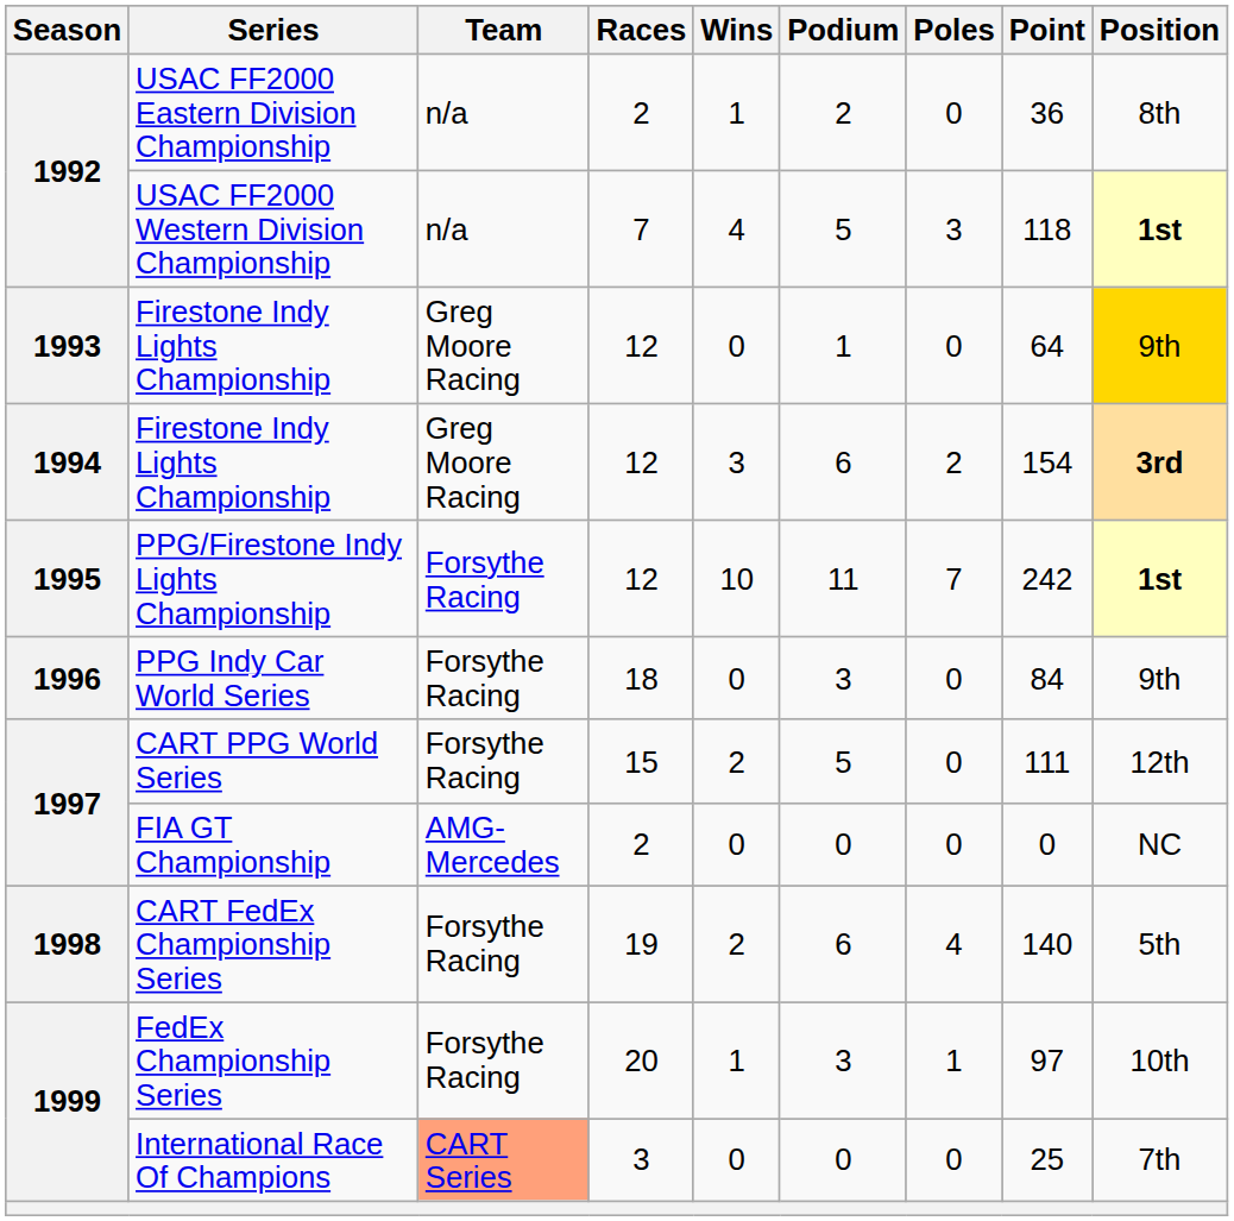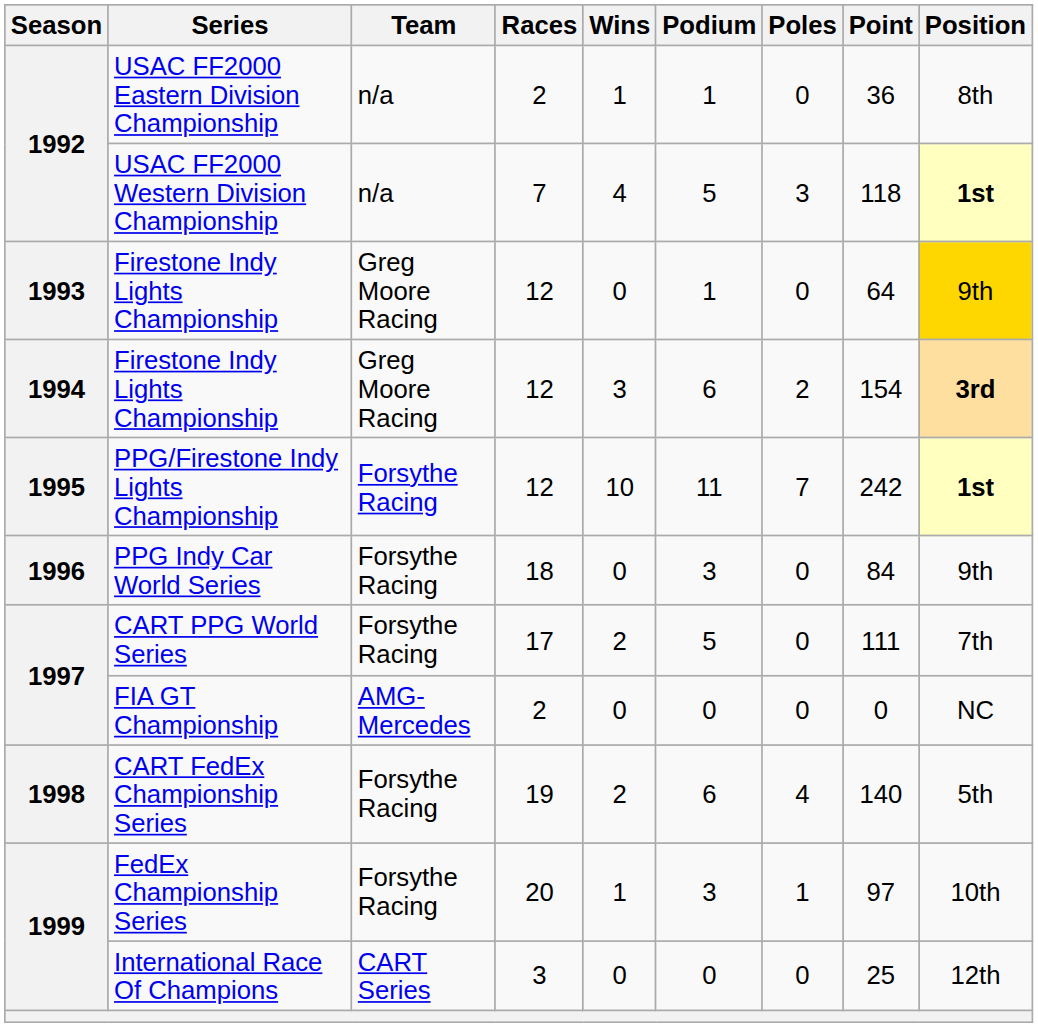 <table class="wikitable" style="font-size: 95%; text-align:center">
 <tr>
 <th>Season</th>
 <th>Series</th>
 <th>Team</th>
 <th>Races</th>
 <th>Wins</th>
 <th>Podium</th>
 <th>Poles</th>
 <th>Point</th>
 <th>Position</th>
 </tr>
 <tr>
 <th rowspan=2>1992</th>
 <td align=left><a href='#'>USAC FF2000 Eastern Division Championship</a></td>
 <td align=left>n/a</td>
 <td>2</td>
 <td>1</td>
-<td>2</td>
+<td>1</td>
 <td>0</td>
 <td>36</td>
 <td>8th</td>
 </tr>
 <tr>
 <td align=left><a href='#'>USAC FF2000 Western Division Championship</a></td>
 <td align=left>n/a</td>
 <td>7</td>
 <td>4</td>
 <td>5</td>
 <td>3</td>
 <td>118</td>
 <td bgcolor="FFFFBF"><strong>1st</strong></td>
 </tr>
 <tr>
 <th>1993</th>
 <td align=left><a href='#'>Firestone Indy Lights Championship</a></td>
 <td align=left>Greg Moore Racing</td>
 <td>12</td>
 <td>0</td>
 <td>1</td>
 <td>0</td>
 <td>64</td>
 <td style="background: gold;">9th</td>
 </tr>
 <tr>
 <th>1994</th>
 <td align=left><a href='#'>Firestone Indy Lights Championship</a></td>
 <td align=left>Greg Moore Racing</td>
 <td>12</td>
 <td>3</td>
 <td>6</td>
 <td>2</td>
 <td>154</td>
 <td bgcolor="FFDF9F"><strong>3rd</strong></td>
 </tr>
 <tr>
 <th>1995</th>
 <td align=left><a href='#'>PPG/Firestone Indy Lights Championship</a></td>
 <td align=left><a href='#'>Forsythe Racing</a></td>
 <td>12</td>
 <td>10</td>
 <td>11</td>
 <td>7</td>
 <td>242</td>
 <td bgcolor="FFFFBF"><strong>1st</strong></td>
 </tr>
 <tr>
 <th>1996</th>
 <td align=left><a href='#'>PPG Indy Car World Series</a></td>
 <td align=left>Forsythe Racing</td>
 <td>18</td>
 <td>0</td>
 <td>3</td>
 <td>0</td>
 <td>84</td>
 <td>9th</td>
 </tr>
 <tr>
 <th rowspan=2>1997</th>
 <td align=left><a href='#'>CART PPG World Series</a></td>
 <td align=left>Forsythe Racing</td>
-<td>15</td>
+<td>17</td>
 <td>2</td>
 <td>5</td>
 <td>0</td>
 <td>111</td>
-<td>12th</td>
+<td>7th</td>
 </tr>
 <tr>
 <td align=left><a href='#'>FIA GT Championship</a></td>
 <td align=left><a href='#'>AMG-Mercedes</a></td>
 <td>2</td>
 <td>0</td>
 <td>0</td>
 <td>0</td>
 <td>0</td>
 <td>NC</td>
 </tr>
 <tr>
 <th>1998</th>
 <td align=left><a href='#'>CART FedEx Championship Series</a></td>
 <td align=left>Forsythe Racing</td>
 <td>19</td>
 <td>2</td>
 <td>6</td>
 <td>4</td>
 <td>140</td>
 <td>5th</td>
 </tr>
 <tr>
 <th rowspan=2>1999</th>
 <td align=left><a href='#'>FedEx Championship Series</a></td>
 <td align=left>Forsythe Racing</td>
 <td>20</td>
 <td>1</td>
 <td>3</td>
 <td>1</td>
 <td>97</td>
 <td>10th</td>
 </tr>
 <tr>
 <td align=left><a href='#'>International Race Of Champions</a></td>
-<td align=left style="background: lightsalmon;"><a href='#'>CART Series</a></td>
+<td align=left><a href='#'>CART Series</a></td>
 <td>3</td>
 <td>0</td>
 <td>0</td>
 <td>0</td>
 <td>25</td>
-<td>7th</td>
+<td>12th</td>
 </tr>
 <tr>
 <th colspan="9"></th>
 </tr>
 </table>
